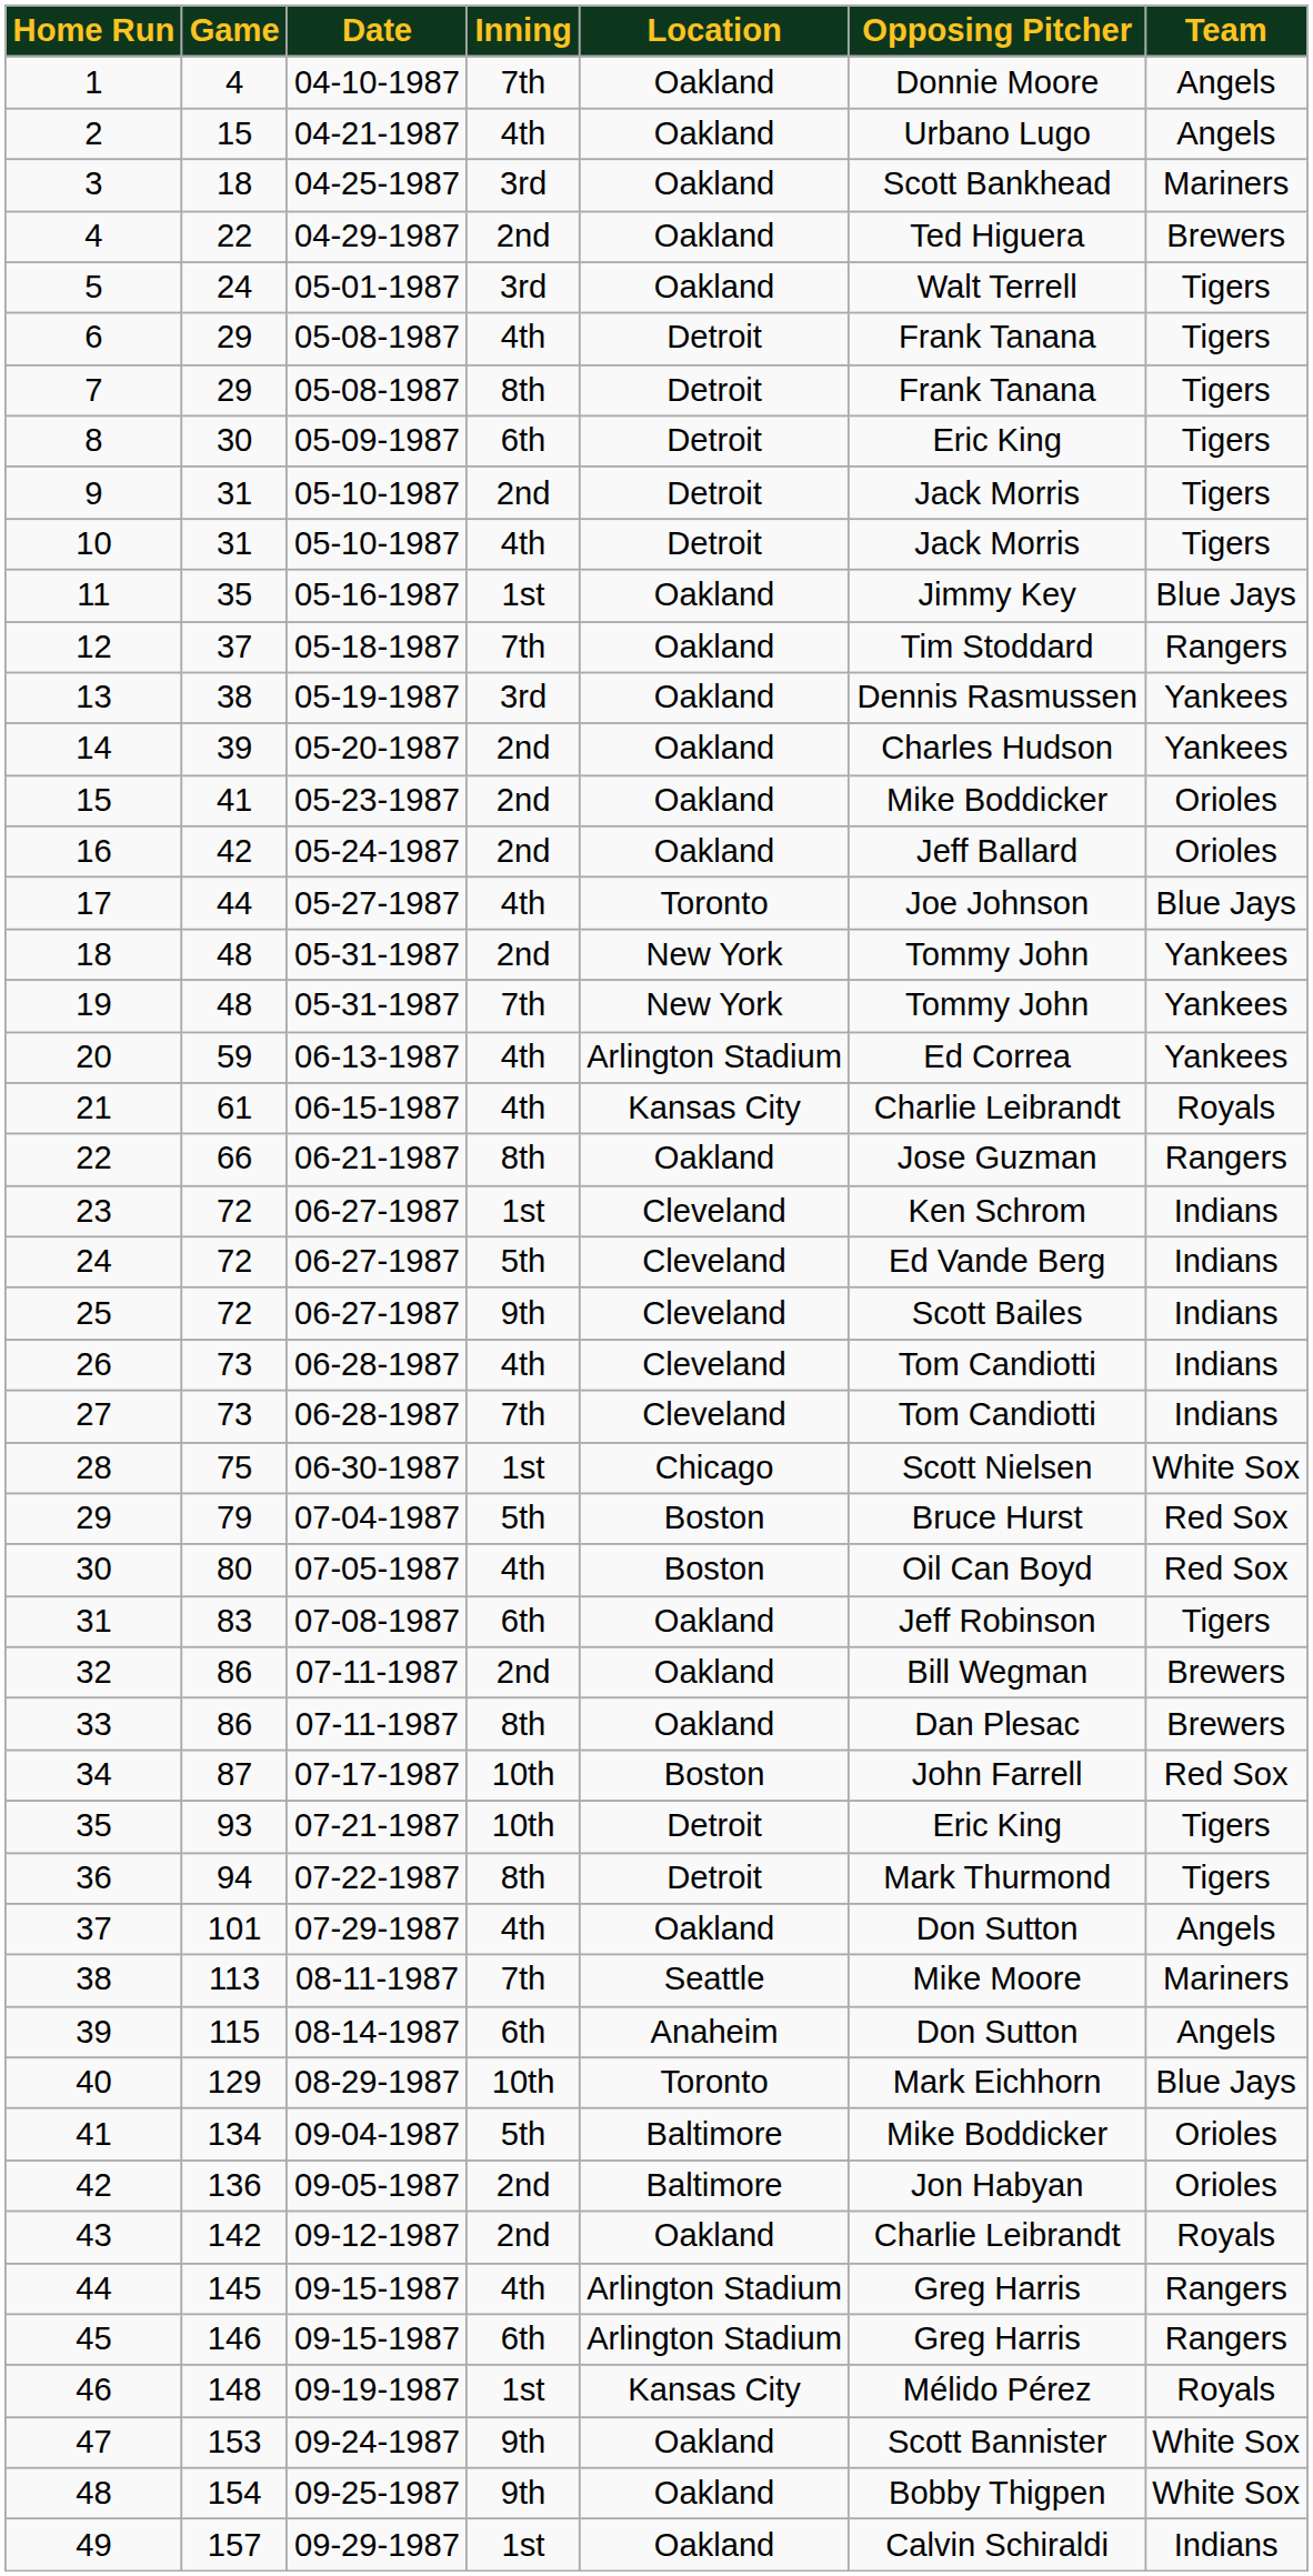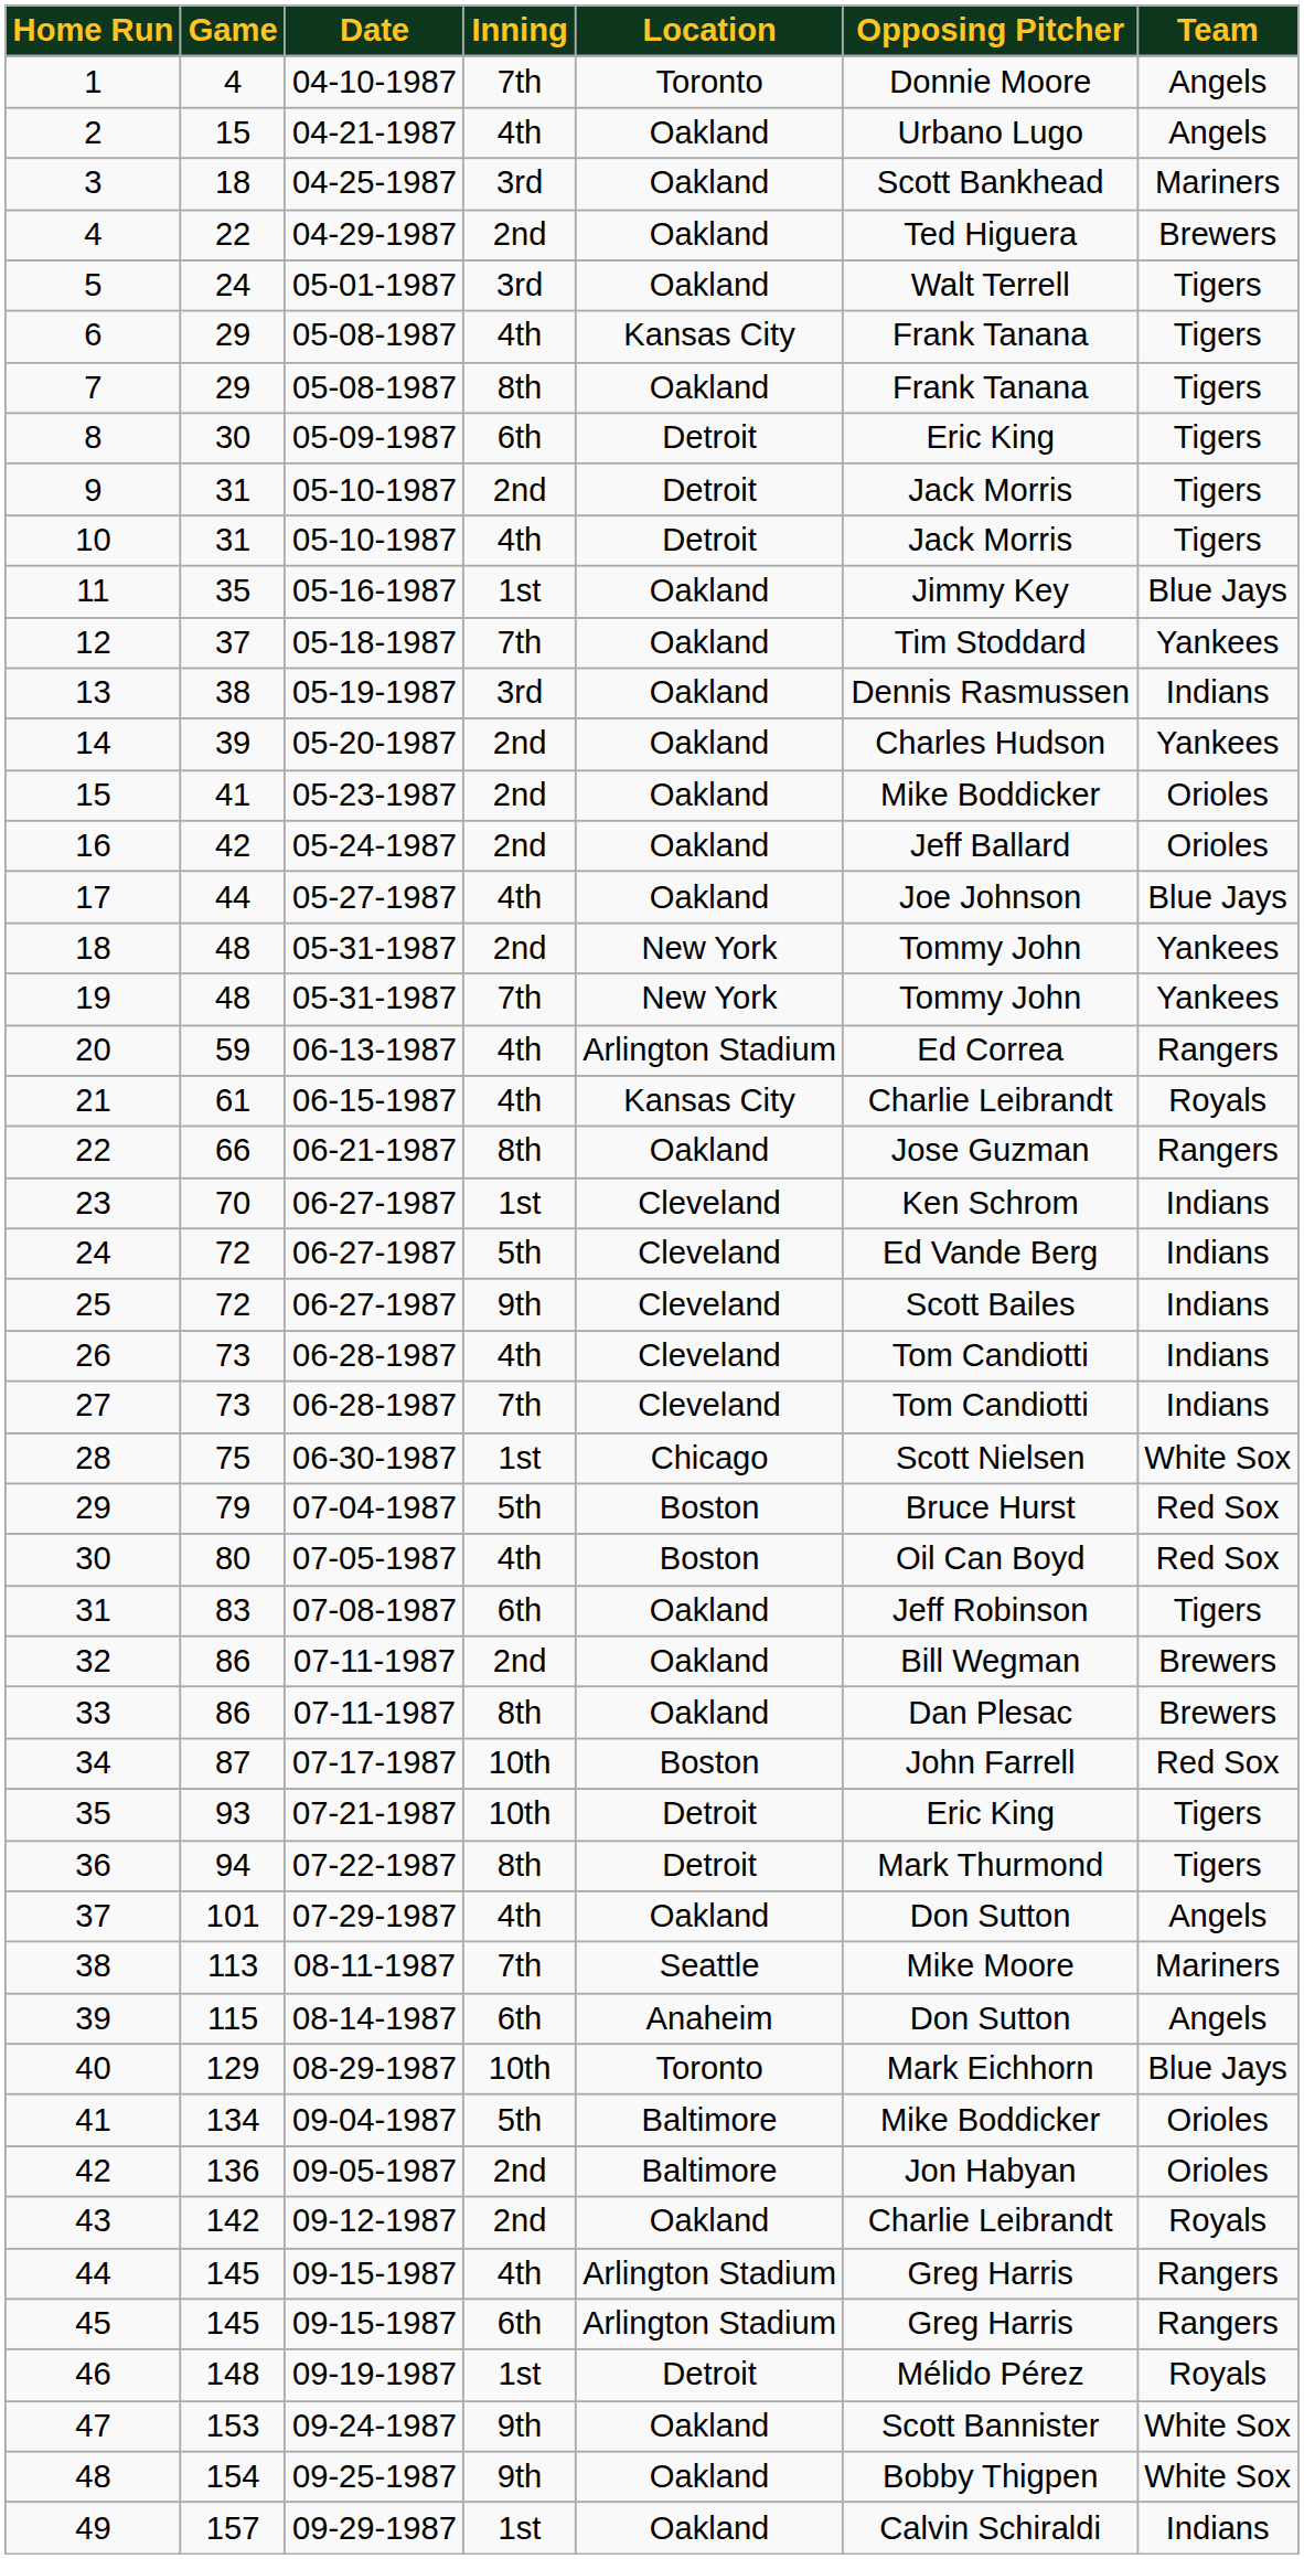 <table class="wikitable sortable">
 <tr>
 <th style="background:#0c371d; color:#ffc322;">Home Run</th>
 <th style="background:#0c371d; color:#ffc322;">Game</th>
 <th style="background:#0c371d; color:#ffc322;">Date</th>
 <th style="background:#0c371d; color:#ffc322;">Inning</th>
 <th style="background:#0c371d; color:#ffc322;">Location</th>
 <th style="background:#0c371d; color:#ffc322;">Opposing Pitcher</th>
 <th style="background:#0c371d; color:#ffc322;">Team</th>
 </tr>
 <tr style="text-align:center;">
 <td>1</td>
 <td>4</td>
 <td>04-10-1987</td>
 <td>7th</td>
-<td>Oakland</td>
+<td>Toronto</td>
 <td>Donnie Moore</td>
 <td>Angels</td>
 </tr>
 <tr style="text-align:center;">
 <td>2</td>
 <td>15</td>
 <td>04-21-1987</td>
 <td>4th</td>
 <td>Oakland</td>
 <td>Urbano Lugo</td>
 <td>Angels</td>
 </tr>
 <tr style="text-align:center;">
 <td>3</td>
 <td>18</td>
 <td>04-25-1987</td>
 <td>3rd</td>
 <td>Oakland</td>
 <td>Scott Bankhead</td>
 <td>Mariners</td>
 </tr>
 <tr style="text-align:center;">
 <td>4</td>
 <td>22</td>
 <td>04-29-1987</td>
 <td>2nd</td>
 <td>Oakland</td>
 <td>Ted Higuera</td>
 <td>Brewers</td>
 </tr>
 <tr style="text-align:center;">
 <td>5</td>
 <td>24</td>
 <td>05-01-1987</td>
 <td>3rd</td>
 <td>Oakland</td>
 <td>Walt Terrell</td>
 <td>Tigers</td>
 </tr>
 <tr style="text-align:center;">
 <td>6</td>
 <td>29</td>
 <td>05-08-1987</td>
 <td>4th</td>
-<td>Detroit</td>
+<td>Kansas City</td>
 <td>Frank Tanana</td>
 <td>Tigers</td>
 </tr>
 <tr style="text-align:center;">
 <td>7</td>
 <td>29</td>
 <td>05-08-1987</td>
 <td>8th</td>
-<td>Detroit</td>
+<td>Oakland</td>
 <td>Frank Tanana</td>
 <td>Tigers</td>
 </tr>
 <tr style="text-align:center;">
 <td>8</td>
 <td>30</td>
 <td>05-09-1987</td>
 <td>6th</td>
 <td>Detroit</td>
 <td>Eric King</td>
 <td>Tigers</td>
 </tr>
 <tr style="text-align:center;">
 <td>9</td>
 <td>31</td>
 <td>05-10-1987</td>
 <td>2nd</td>
 <td>Detroit</td>
 <td>Jack Morris</td>
 <td>Tigers</td>
 </tr>
 <tr style="text-align:center;">
 <td>10</td>
 <td>31</td>
 <td>05-10-1987</td>
 <td>4th</td>
 <td>Detroit</td>
 <td>Jack Morris</td>
 <td>Tigers</td>
 </tr>
 <tr style="text-align:center;">
 <td>11</td>
 <td>35</td>
 <td>05-16-1987</td>
 <td>1st</td>
 <td>Oakland</td>
 <td>Jimmy Key</td>
 <td>Blue Jays</td>
 </tr>
 <tr style="text-align:center;">
 <td>12</td>
 <td>37</td>
 <td>05-18-1987</td>
 <td>7th</td>
 <td>Oakland</td>
 <td>Tim Stoddard</td>
-<td>Rangers</td>
+<td>Yankees</td>
 </tr>
 <tr style="text-align:center;">
 <td>13</td>
 <td>38</td>
 <td>05-19-1987</td>
 <td>3rd</td>
 <td>Oakland</td>
 <td>Dennis Rasmussen</td>
-<td>Yankees</td>
+<td>Indians</td>
 </tr>
 <tr style="text-align:center;">
 <td>14</td>
 <td>39</td>
 <td>05-20-1987</td>
 <td>2nd</td>
 <td>Oakland</td>
 <td>Charles Hudson</td>
 <td>Yankees</td>
 </tr>
 <tr style="text-align:center;">
 <td>15</td>
 <td>41</td>
 <td>05-23-1987</td>
 <td>2nd</td>
 <td>Oakland</td>
 <td>Mike Boddicker</td>
 <td>Orioles</td>
 </tr>
 <tr style="text-align:center;">
 <td>16</td>
 <td>42</td>
 <td>05-24-1987</td>
 <td>2nd</td>
 <td>Oakland</td>
 <td>Jeff Ballard</td>
 <td>Orioles</td>
 </tr>
 <tr style="text-align:center;">
 <td>17</td>
 <td>44</td>
 <td>05-27-1987</td>
 <td>4th</td>
-<td>Toronto</td>
+<td>Oakland</td>
 <td>Joe Johnson</td>
 <td>Blue Jays</td>
 </tr>
 <tr style="text-align:center;">
 <td>18</td>
 <td>48</td>
 <td>05-31-1987</td>
 <td>2nd</td>
 <td>New York</td>
 <td>Tommy John</td>
 <td>Yankees</td>
 </tr>
 <tr style="text-align:center;">
 <td>19</td>
 <td>48</td>
 <td>05-31-1987</td>
 <td>7th</td>
 <td>New York</td>
 <td>Tommy John</td>
 <td>Yankees</td>
 </tr>
 <tr style="text-align:center;">
 <td>20</td>
 <td>59</td>
 <td>06-13-1987</td>
 <td>4th</td>
 <td>Arlington Stadium</td>
 <td>Ed Correa</td>
-<td>Yankees</td>
+<td>Rangers</td>
 </tr>
 <tr style="text-align:center;">
 <td>21</td>
 <td>61</td>
 <td>06-15-1987</td>
 <td>4th</td>
 <td>Kansas City</td>
 <td>Charlie Leibrandt </td>
 <td>Royals</td>
 </tr>
 <tr style="text-align:center;">
 <td>22</td>
 <td>66</td>
 <td>06-21-1987</td>
 <td>8th</td>
 <td>Oakland</td>
 <td>Jose Guzman</td>
 <td>Rangers</td>
 </tr>
 <tr style="text-align:center;">
 <td>23</td>
-<td>72</td>
+<td>70</td>
 <td>06-27-1987</td>
 <td>1st</td>
 <td>Cleveland</td>
 <td>Ken Schrom</td>
 <td>Indians</td>
 </tr>
 <tr style="text-align:center;">
 <td>24</td>
 <td>72</td>
 <td>06-27-1987</td>
 <td>5th</td>
 <td>Cleveland</td>
 <td>Ed Vande Berg</td>
 <td>Indians</td>
 </tr>
 <tr style="text-align:center;">
 <td>25</td>
 <td>72</td>
 <td>06-27-1987</td>
 <td>9th</td>
 <td>Cleveland</td>
 <td>Scott Bailes</td>
 <td>Indians</td>
 </tr>
 <tr style="text-align:center;">
 <td>26</td>
 <td>73</td>
 <td>06-28-1987</td>
 <td>4th</td>
 <td>Cleveland</td>
 <td>Tom Candiotti</td>
 <td>Indians</td>
 </tr>
 <tr style="text-align:center;">
 <td>27</td>
 <td>73</td>
 <td>06-28-1987</td>
 <td>7th</td>
 <td>Cleveland</td>
 <td>Tom Candiotti</td>
 <td>Indians</td>
 </tr>
 <tr style="text-align:center;">
 <td>28</td>
 <td>75</td>
 <td>06-30-1987</td>
 <td>1st</td>
 <td>Chicago</td>
 <td>Scott Nielsen</td>
 <td>White Sox</td>
 </tr>
 <tr style="text-align:center;">
 <td>29</td>
 <td>79</td>
 <td>07-04-1987</td>
 <td>5th</td>
 <td>Boston</td>
 <td>Bruce Hurst</td>
 <td>Red Sox</td>
 </tr>
 <tr style="text-align:center;">
 <td>30</td>
 <td>80</td>
 <td>07-05-1987</td>
 <td>4th</td>
 <td>Boston</td>
 <td>Oil Can Boyd</td>
 <td>Red Sox</td>
 </tr>
 <tr style="text-align:center;">
 <td>31</td>
 <td>83</td>
 <td>07-08-1987</td>
 <td>6th</td>
 <td>Oakland</td>
 <td>Jeff Robinson</td>
 <td>Tigers</td>
 </tr>
 <tr style="text-align:center;">
 <td>32</td>
 <td>86</td>
 <td>07-11-1987</td>
 <td>2nd</td>
 <td>Oakland</td>
 <td>Bill Wegman</td>
 <td>Brewers</td>
 </tr>
 <tr style="text-align:center;">
 <td>33</td>
 <td>86</td>
 <td>07-11-1987</td>
 <td>8th</td>
 <td>Oakland</td>
 <td>Dan Plesac</td>
 <td>Brewers</td>
 </tr>
 <tr style="text-align:center;">
 <td>34</td>
 <td>87</td>
 <td>07-17-1987</td>
 <td>10th</td>
 <td>Boston</td>
 <td>John Farrell</td>
 <td>Red Sox</td>
 </tr>
 <tr style="text-align:center;">
 <td>35</td>
 <td>93</td>
 <td>07-21-1987</td>
 <td>10th</td>
 <td>Detroit</td>
 <td>Eric King</td>
 <td>Tigers</td>
 </tr>
 <tr style="text-align:center;">
 <td>36</td>
 <td>94</td>
 <td>07-22-1987</td>
 <td>8th</td>
 <td>Detroit</td>
 <td>Mark Thurmond</td>
 <td>Tigers</td>
 </tr>
 <tr style="text-align:center;">
 <td>37</td>
 <td>101</td>
 <td>07-29-1987</td>
 <td>4th</td>
 <td>Oakland</td>
 <td>Don Sutton</td>
 <td>Angels</td>
 </tr>
 <tr style="text-align:center;">
 <td>38</td>
 <td>113</td>
 <td>08-11-1987</td>
 <td>7th</td>
 <td>Seattle</td>
 <td>Mike Moore</td>
 <td>Mariners</td>
 </tr>
 <tr style="text-align:center;">
 <td>39</td>
 <td>115</td>
 <td>08-14-1987</td>
 <td>6th</td>
 <td>Anaheim</td>
 <td>Don Sutton</td>
 <td>Angels</td>
 </tr>
 <tr style="text-align:center;">
 <td>40</td>
 <td>129</td>
 <td>08-29-1987</td>
 <td>10th</td>
 <td>Toronto</td>
 <td>Mark Eichhorn</td>
 <td>Blue Jays</td>
 </tr>
 <tr style="text-align:center;">
 <td>41</td>
 <td>134</td>
 <td>09-04-1987</td>
 <td>5th</td>
 <td>Baltimore</td>
 <td>Mike Boddicker </td>
 <td>Orioles</td>
 </tr>
 <tr style="text-align:center;">
 <td>42</td>
 <td>136</td>
 <td>09-05-1987</td>
 <td>2nd</td>
 <td>Baltimore</td>
 <td>Jon Habyan</td>
 <td>Orioles</td>
 </tr>
 <tr style="text-align:center;">
 <td>43</td>
 <td>142</td>
 <td>09-12-1987</td>
 <td>2nd</td>
 <td>Oakland</td>
 <td>Charlie Leibrandt</td>
 <td>Royals</td>
 </tr>
 <tr style="text-align:center;">
 <td>44</td>
 <td>145</td>
 <td>09-15-1987</td>
 <td>4th</td>
 <td>Arlington Stadium</td>
 <td>Greg Harris</td>
 <td>Rangers</td>
 </tr>
 <tr style="text-align:center;">
 <td>45</td>
-<td>146</td>
+<td>145</td>
 <td>09-15-1987</td>
 <td>6th</td>
 <td>Arlington Stadium</td>
 <td>Greg Harris</td>
 <td>Rangers</td>
 </tr>
 <tr style="text-align:center;">
 <td>46</td>
 <td>148</td>
 <td>09-19-1987</td>
 <td>1st</td>
-<td>Kansas City</td>
+<td>Detroit</td>
 <td>Mélido Pérez</td>
 <td>Royals</td>
 </tr>
 <tr style="text-align:center;">
 <td>47</td>
 <td>153</td>
 <td>09-24-1987</td>
 <td>9th</td>
 <td>Oakland</td>
 <td>Scott Bannister</td>
 <td>White Sox</td>
 </tr>
 <tr style="text-align:center;">
 <td>48</td>
 <td>154</td>
 <td>09-25-1987</td>
 <td>9th</td>
 <td>Oakland</td>
 <td>Bobby Thigpen</td>
 <td>White Sox</td>
 </tr>
 <tr style="text-align:center;">
 <td>49</td>
 <td>157</td>
 <td>09-29-1987</td>
 <td>1st</td>
 <td>Oakland</td>
 <td>Calvin Schiraldi</td>
 <td>Indians</td>
 </tr>
 </table>
